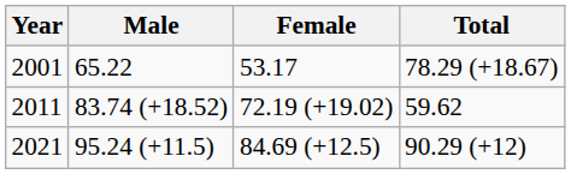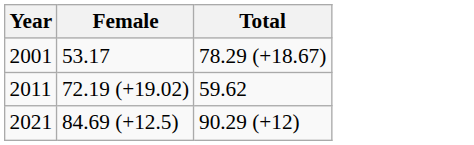 <table class="wikitable">
 <tr>
 <th>Year</th>
-<th>Male</th>
 <th>Female</th>
 <th>Total</th>
 </tr>
 <tr>
 <td>2001</td>
-<td>65.22</td>
 <td>53.17</td>
 <td>78.29 (+18.67)</td>
 </tr>
 <tr>
 <td>2011</td>
-<td>83.74 (+18.52)</td>
 <td>72.19 (+19.02)</td>
 <td>59.62</td>
 </tr>
 <tr>
 <td>2021</td>
-<td>95.24 (+11.5)</td>
 <td>84.69 (+12.5)</td>
 <td>90.29 (+12)</td>
 </tr>
 </table>
